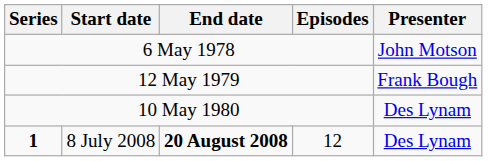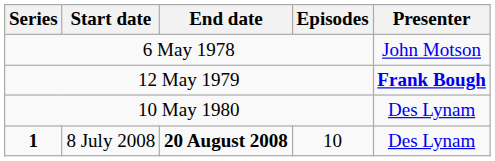 <table class="wikitable" style="text-align:center;">
 <tr>
 <th>Series</th>
 <th>Start date</th>
 <th>End date</th>
 <th>Episodes</th>
 <th>Presenter</th>
 </tr>
 <tr>
 <td colspan=4>6 May 1978</td>
 <td rowspan=1><a href='#'>John Motson</a></td>
 </tr>
 <tr>
 <td colspan=4>12 May 1979</td>
-<td rowspan=1><a href='#'>Frank Bough</a></td>
+<td rowspan=1><strong><a href='#'>Frank Bough</a></strong></td>
 </tr>
 <tr>
 <td colspan=4>10 May 1980</td>
 <td rowspan=1><a href='#'>Des Lynam</a></td>
 </tr>
 <tr>
 <td><strong>1</strong></td>
 <td>8 July 2008</td>
 <td><strong>20 August 2008</strong></td>
-<td>12</td>
+<td>10</td>
 <td><a href='#'>Des Lynam</a></td>
 </tr>
 </table>
